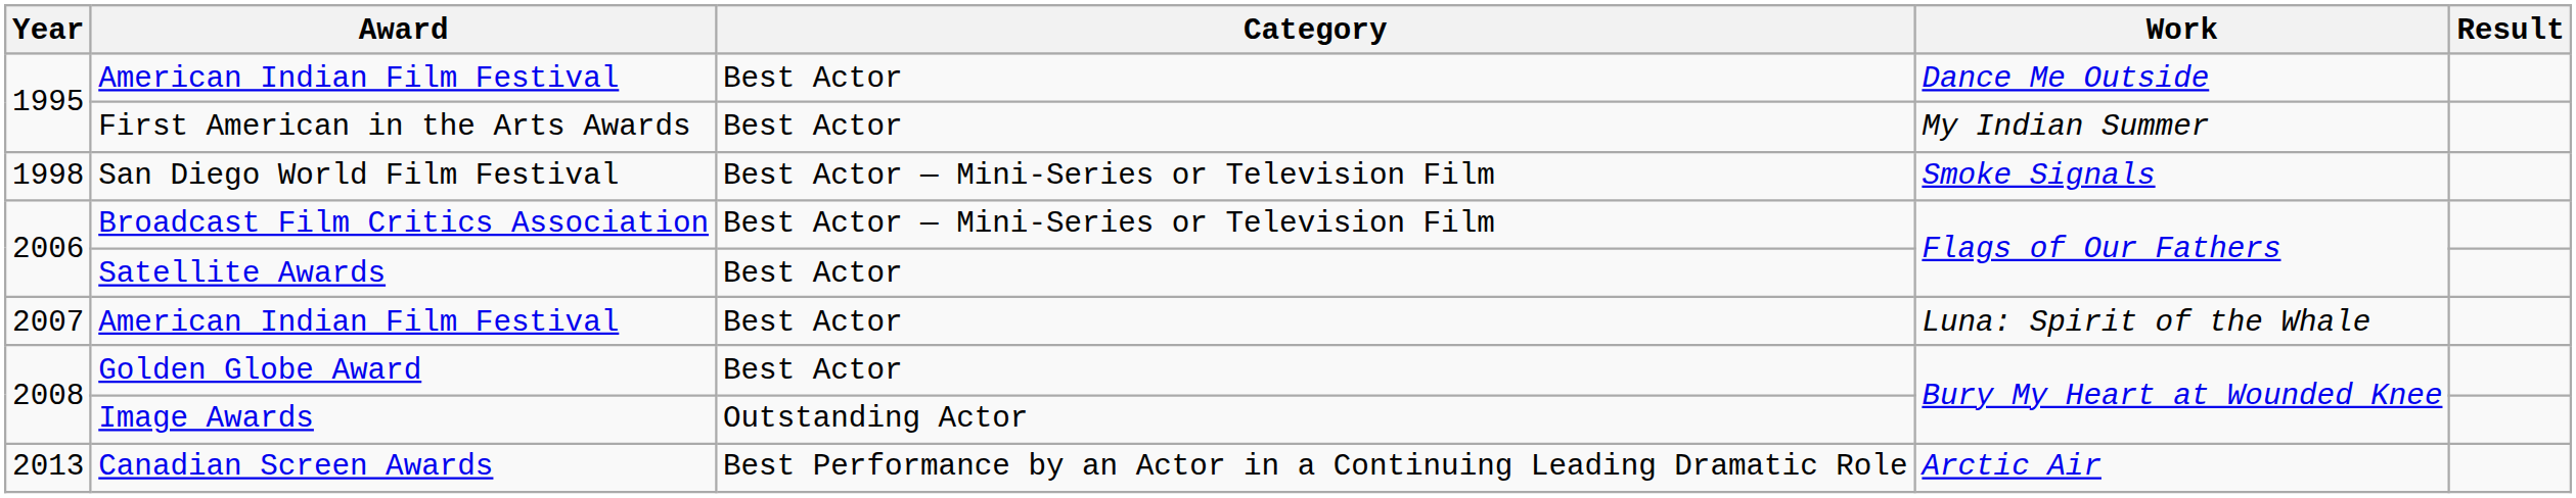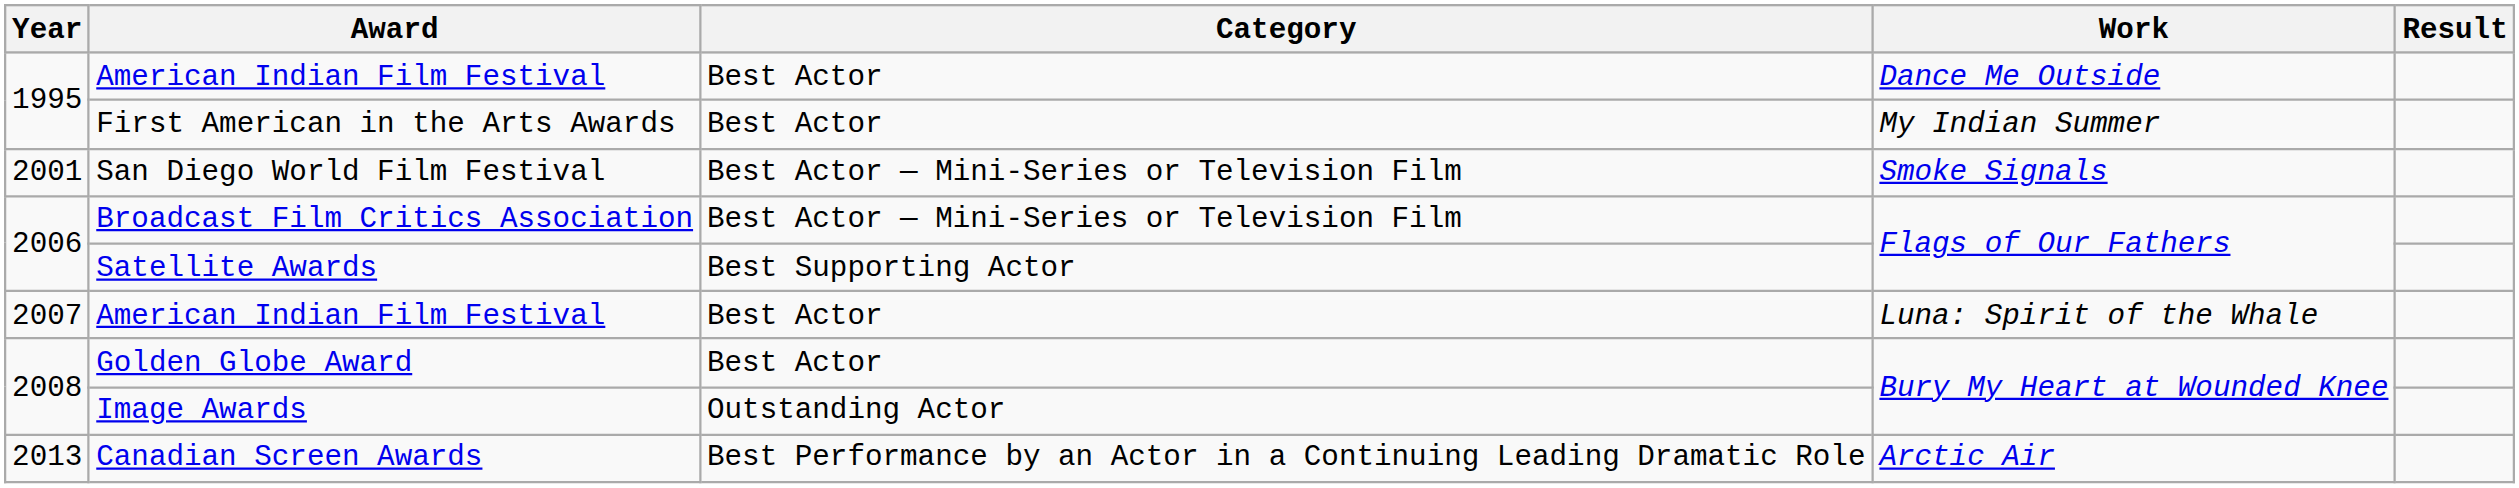 <table class="wikitable">
 <tr style="background:#ccc; text-align:center;">
 <th>Year</th>
 <th>Award</th>
 <th>Category</th>
 <th>Work</th>
 <th>Result</th>
 </tr>
 <tr>
 <td rowspan="2">1995</td>
 <td><a href='#'>American Indian Film Festival</a></td>
 <td>Best Actor</td>
 <td><em><a href='#'>Dance Me Outside</a></em></td>
 <td></td>
 </tr>
 <tr>
 <td>First American in the Arts Awards</td>
 <td>Best Actor</td>
 <td><em>My Indian Summer</em></td>
 <td></td>
 </tr>
 <tr>
-<td>1998</td>
+<td>2001</td>
 <td>San Diego World Film Festival</td>
 <td>Best Actor — Mini-Series or Television Film</td>
 <td><em><a href='#'>Smoke Signals</a></em></td>
 <td></td>
 </tr>
 <tr>
 <td rowspan="2">2006</td>
 <td><a href='#'>Broadcast Film Critics Association</a></td>
 <td>Best Actor — Mini-Series or Television Film</td>
 <td rowspan="2"><em><a href='#'>Flags of Our Fathers</a></em></td>
 <td></td>
 </tr>
 <tr>
 <td><a href='#'>Satellite Awards</a></td>
-<td>Best Actor</td>
+<td>Best Supporting Actor</td>
 <td></td>
 </tr>
 <tr>
 <td>2007</td>
 <td><a href='#'>American Indian Film Festival</a></td>
 <td>Best Actor</td>
 <td><em>Luna: Spirit of the Whale</em></td>
 <td></td>
 </tr>
 <tr>
 <td rowspan="2">2008</td>
 <td><a href='#'>Golden Globe Award</a></td>
 <td>Best Actor</td>
 <td rowspan="2"><em><a href='#'>Bury My Heart at Wounded Knee</a></em></td>
 <td></td>
 </tr>
 <tr>
 <td><a href='#'>Image Awards</a></td>
 <td>Outstanding Actor</td>
 <td></td>
 </tr>
 <tr>
 <td>2013</td>
 <td><a href='#'>Canadian Screen Awards</a></td>
 <td>Best Performance by an Actor in a Continuing Leading Dramatic Role</td>
 <td><em><a href='#'>Arctic Air</a></em></td>
 <td></td>
 </tr>
 </table>
